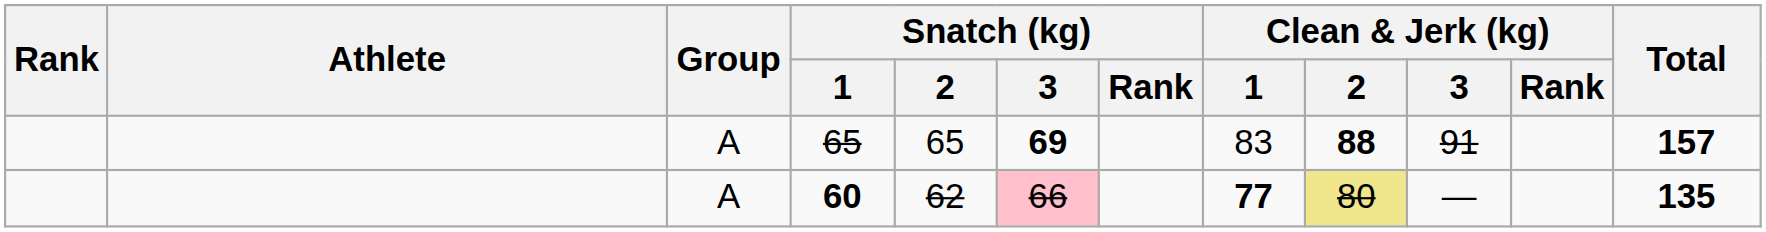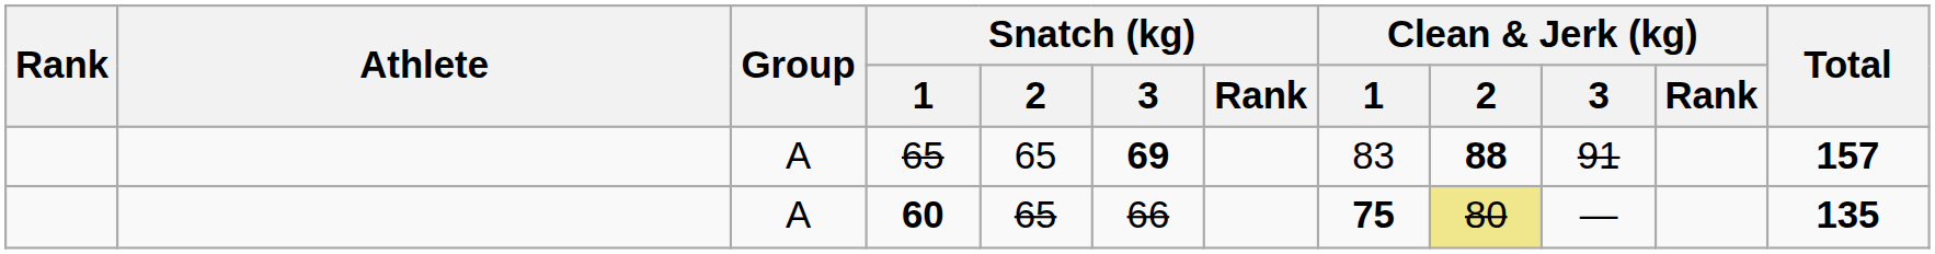 <table class = "wikitable" style="text-align:center;">
 <tr>
 <th rowspan=2 width=40>Rank</th>
 <th rowspan=2 width=250>Athlete</th>
 <th rowspan=2 width=50>Group</th>
 <th colspan=4>Snatch (kg)</th>
 <th colspan=4>Clean & Jerk (kg)</th>
 <th rowspan=2 width=60>Total</th>
 </tr>
 <tr>
 <th width=40>1</th>
 <th width=40>2</th>
 <th width=40>3</th>
 <th width=40>Rank</th>
 <th width=40>1</th>
 <th width=40>2</th>
 <th width=40>3</th>
 <th width=40>Rank</th>
 </tr>
 <tr>
 <td></td>
 <td align=left></td>
 <td>A</td>
 <td><s>65</s></td>
 <td>65</td>
 <td><strong>69</strong></td>
 <td></td>
 <td>83</td>
 <td><strong>88</strong></td>
 <td><s>91</s></td>
 <td></td>
 <td><strong>157</strong></td>
 </tr>
 <tr>
 <td></td>
 <td align=left></td>
 <td>A</td>
 <td><strong>60</strong></td>
-<td><s>62</s></td>
-<td style="background: pink;"><s>66</s></td>
+<td><s>65</s></td>
+<td><s>66</s></td>
 <td></td>
-<td><strong>77</strong></td>
+<td><strong>75</strong></td>
 <td style="background: khaki;"><s>80</s></td>
 <td>—</td>
 <td></td>
 <td><strong>135</strong></td>
 </tr>
 </table>
